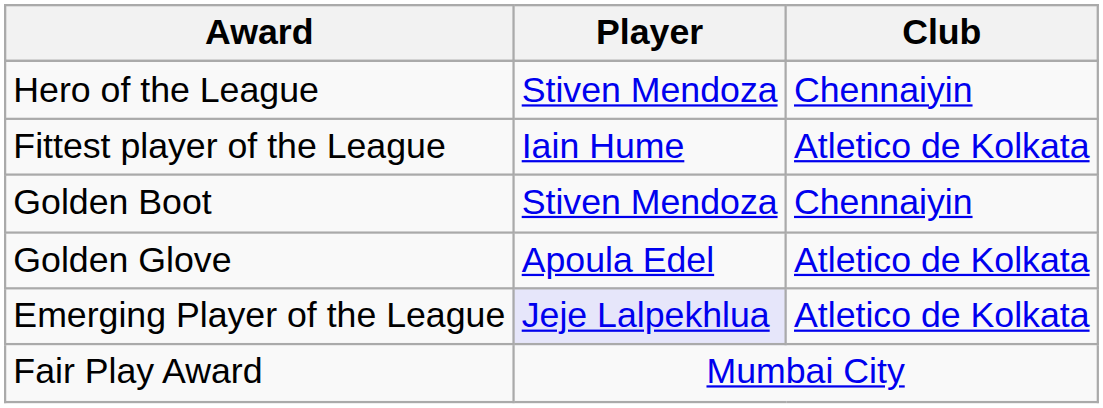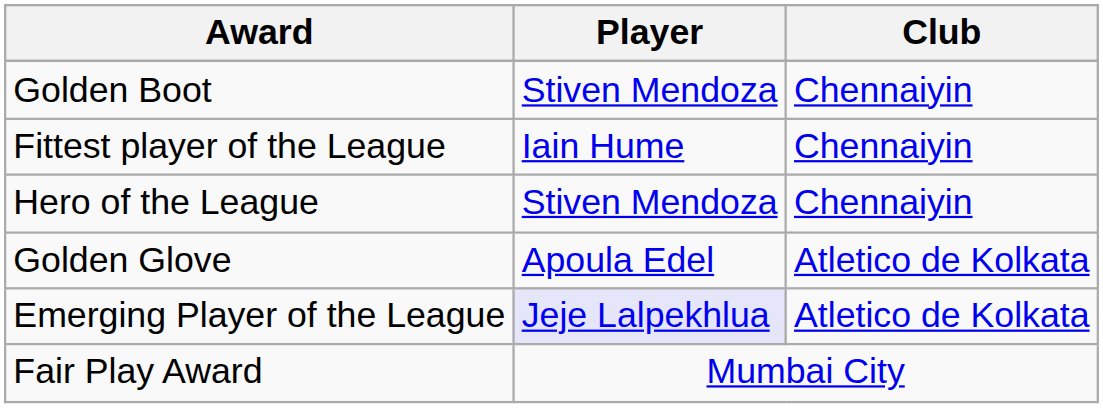 <table class="wikitable">
 <tr style="background:#cccccc;">
 <th>Award</th>
 <th>Player</th>
 <th>Club</th>
 </tr>
 <tr>
 </tr>
 <tr style="background:#f4f4f4;">
 </tr>
 <tr>
-<td>Hero of the League</td>
+<td>Golden Boot</td>
 <td> <a href='#'>Stiven Mendoza</a></td>
 <td><a href='#'>Chennaiyin</a></td>
 </tr>
 <tr>
 <td>Fittest player of the League</td>
 <td> <a href='#'>Iain Hume</a></td>
-<td><a href='#'>Atletico de Kolkata</a></td>
+<td><a href='#'>Chennaiyin</a></td>
 </tr>
 <tr>
-<td>Golden Boot</td>
+<td>Hero of the League</td>
 <td> <a href='#'>Stiven Mendoza</a></td>
 <td><a href='#'>Chennaiyin</a></td>
 </tr>
 <tr>
 <td>Golden Glove</td>
 <td> <a href='#'>Apoula Edel</a></td>
 <td><a href='#'>Atletico de Kolkata</a></td>
 </tr>
 <tr>
 <td>Emerging Player of the League</td>
 <td style="background: lavender;"> <a href='#'>Jeje Lalpekhlua</a></td>
 <td><a href='#'>Atletico de Kolkata</a></td>
 </tr>
 <tr>
 <td>Fair Play Award</td>
 <td colspan="2" style="text-align:center;"><a href='#'>Mumbai City</a></td>
 </tr>
 </table>
